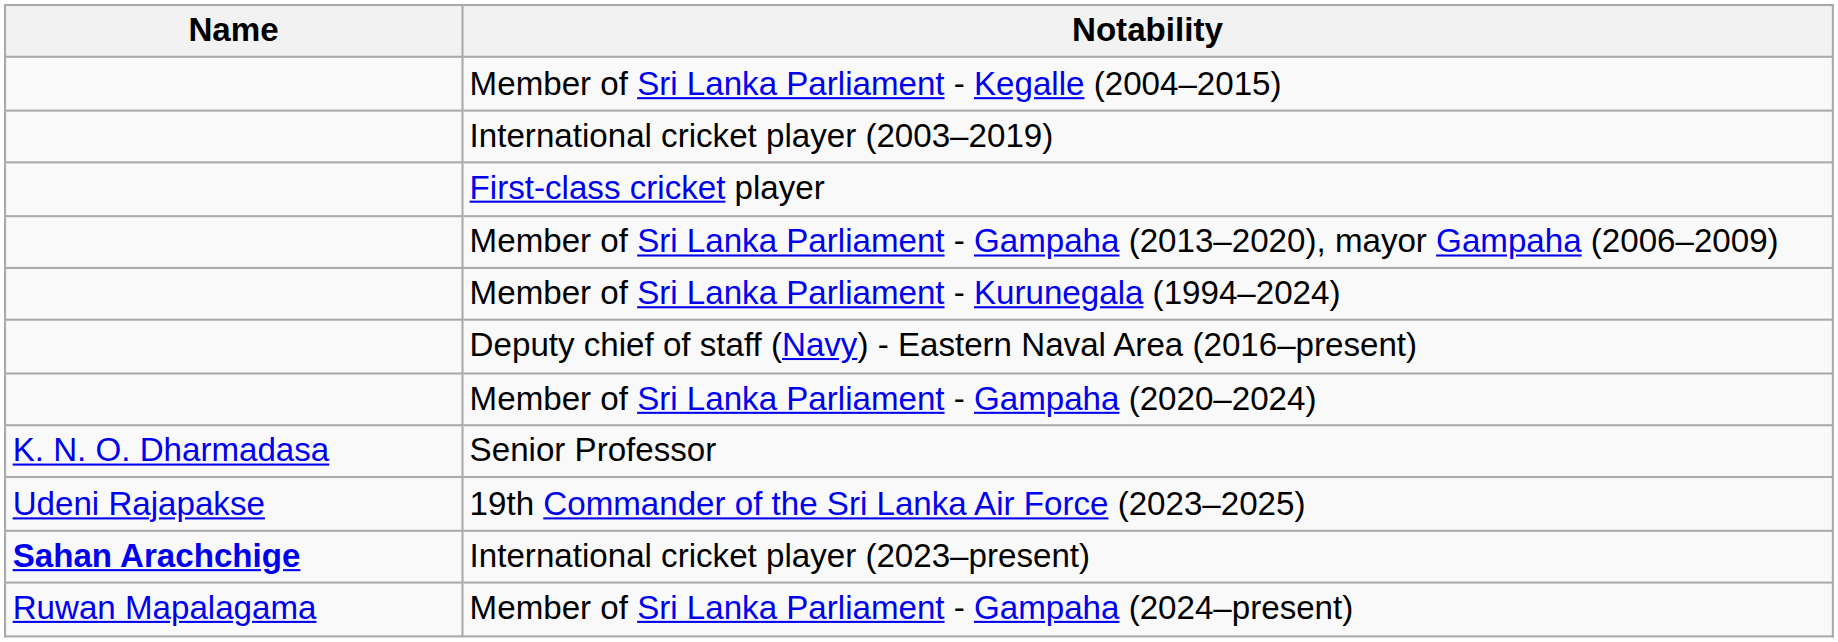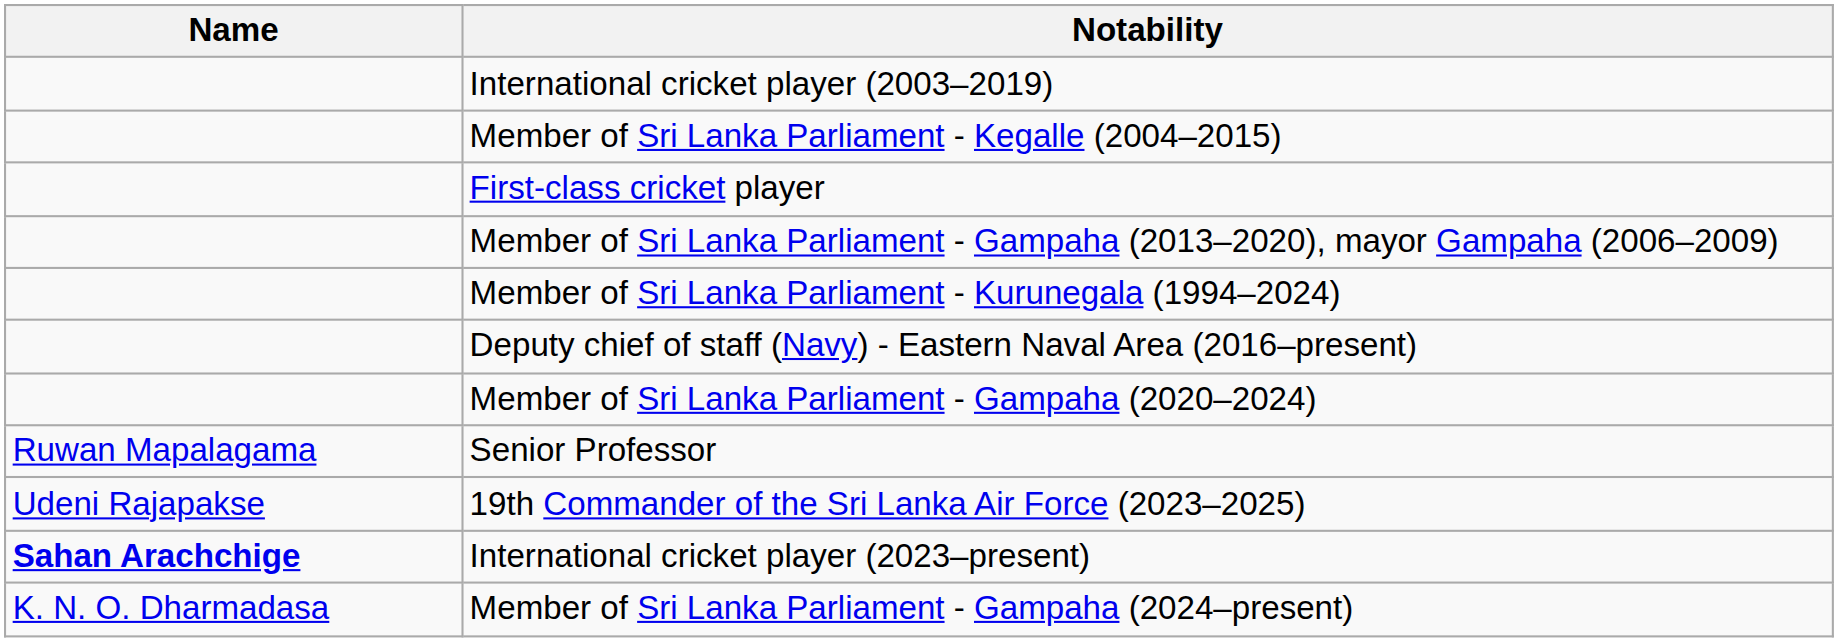 <table class="wikitable sortable" style="width:100%">
 <tr>
 <th style="width:auto;">Name</th>
 <th style="width:75%;" class="unsortable">Notability</th>
 </tr>
 <tr>
 <td></td>
-<td>Member of <a href='#'>Sri Lanka Parliament</a> - <a href='#'>Kegalle</a> (2004–2015)</td>
+<td>International cricket player (2003–2019)</td>
 </tr>
 <tr>
 <td></td>
-<td>International cricket player (2003–2019)</td>
+<td>Member of <a href='#'>Sri Lanka Parliament</a> - <a href='#'>Kegalle</a> (2004–2015)</td>
 </tr>
 <tr>
 <td></td>
 <td><a href='#'>First-class cricket</a> player</td>
 </tr>
 <tr>
 <td></td>
 <td>Member of <a href='#'>Sri Lanka Parliament</a> - <a href='#'>Gampaha</a> (2013–2020), mayor <a href='#'>Gampaha</a> (2006–2009)</td>
 </tr>
 <tr>
 <td></td>
 <td>Member of <a href='#'>Sri Lanka Parliament</a> - <a href='#'>Kurunegala</a> (1994–2024)</td>
 </tr>
 <tr>
 <td></td>
 <td>Deputy chief of staff (<a href='#'>Navy</a>) - Eastern Naval Area (2016–present)</td>
 </tr>
 <tr>
 <td></td>
 <td>Member of <a href='#'>Sri Lanka Parliament</a> - <a href='#'>Gampaha</a> (2020–2024)</td>
 </tr>
 <tr>
-<td><a href='#'>K. N. O. Dharmadasa</a></td>
+<td><a href='#'>Ruwan Mapalagama</a></td>
 <td>Senior Professor</td>
 </tr>
 <tr>
 <td><a href='#'>Udeni Rajapakse</a></td>
 <td>19th <a href='#'>Commander of the Sri Lanka Air Force</a> (2023–2025)</td>
 </tr>
 <tr>
 <td><strong><a href='#'>Sahan Arachchige</a></strong></td>
 <td>International cricket player (2023–present)</td>
 </tr>
 <tr>
-<td><a href='#'>Ruwan Mapalagama</a></td>
+<td><a href='#'>K. N. O. Dharmadasa</a></td>
 <td>Member of <a href='#'>Sri Lanka Parliament</a> - <a href='#'>Gampaha</a> (2024–present)</td>
 </tr>
 </table>
